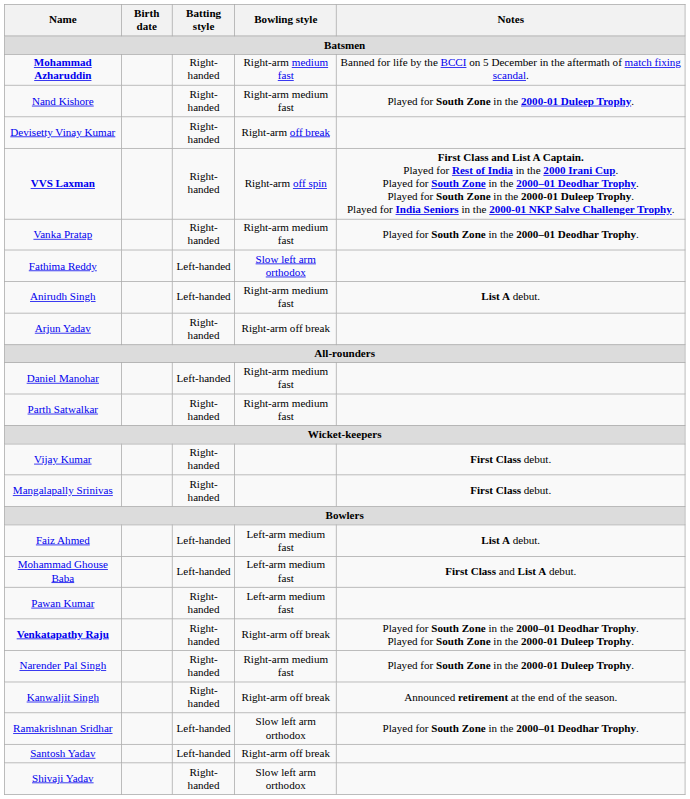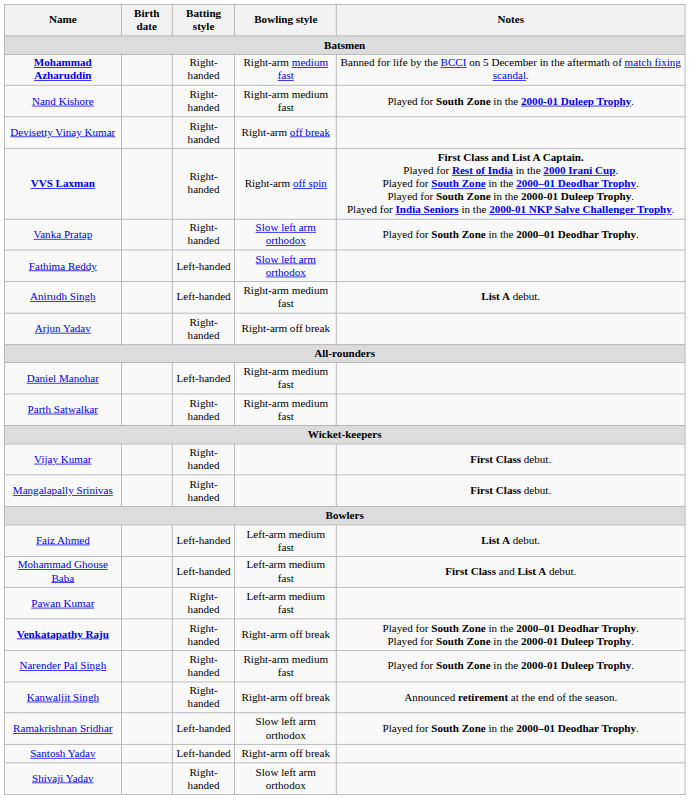 <table class="wikitable" style="font-size: 90%; text-align: center;width:70%;">
 <tr>
 <th align=center>Name</th>
 <th align=center>Birth date</th>
 <th align=center>Batting style</th>
 <th align=center>Bowling style</th>
 <th align=center>Notes</th>
 </tr>
 <tr>
 <th colspan="6" style="background: #DCDCDC" align="center">Batsmen</th>
 </tr>
 <tr>
 <td><strong><a href='#'>Mohammad Azharuddin</a></strong></td>
 <td></td>
 <td>Right-handed</td>
 <td>Right-arm <a href='#'>medium fast</a></td>
 <td>Banned for life by the <a href='#'>BCCI</a> on 5 December in the aftermath of <a href='#'>match fixing scandal</a>.</td>
 </tr>
 <tr>
 <td><a href='#'>Nand Kishore</a></td>
 <td></td>
 <td>Right-handed</td>
 <td>Right-arm medium fast</td>
 <td>Played for <strong>South Zone</strong> in the <strong><a href='#'>2000-01 Duleep Trophy</a></strong>.</td>
 </tr>
 <tr>
 <td><a href='#'>Devisetty Vinay Kumar</a></td>
 <td></td>
 <td>Right-handed</td>
 <td>Right-arm <a href='#'>off break</a></td>
 <td></td>
 </tr>
 <tr>
 <td><strong><a href='#'>VVS Laxman</a></strong></td>
 <td></td>
 <td>Right-handed</td>
 <td>Right-arm <a href='#'>off spin</a></td>
 <td><strong>First Class and List A Captain.</strong> <br> Played for <strong><a href='#'>Rest of India</a></strong> in the <strong><a href='#'>2000 Irani Cup</a></strong>. <br> Played for <strong><a href='#'>South Zone</a></strong> in the <strong><a href='#'>2000–01 Deodhar Trophy</a></strong>. <br> Played for <strong>South Zone</strong> in the <strong>2000-01 Duleep Trophy</strong>. <br> Played for <strong><a href='#'>India Seniors</a></strong> in the <strong><a href='#'>2000-01 NKP Salve Challenger Trophy</a></strong>.</td>
 </tr>
 <tr>
 <td><a href='#'>Vanka Pratap</a></td>
 <td></td>
 <td>Right-handed</td>
-<td>Right-arm medium fast</td>
+<td><a href='#'>Slow left arm orthodox</a></td>
 <td>Played for <strong>South Zone</strong> in the <strong>2000–01 Deodhar Trophy</strong>.</td>
 </tr>
 <tr>
 <td><a href='#'>Fathima Reddy</a></td>
 <td></td>
 <td>Left-handed</td>
 <td><a href='#'>Slow left arm orthodox</a></td>
 <td></td>
 </tr>
 <tr>
 <td><a href='#'>Anirudh Singh</a></td>
 <td></td>
 <td>Left-handed</td>
 <td>Right-arm medium fast</td>
 <td><strong>List A</strong> debut.</td>
 </tr>
 <tr>
 <td><a href='#'>Arjun Yadav</a></td>
 <td></td>
 <td>Right-handed</td>
 <td>Right-arm off break</td>
 <td></td>
 </tr>
 <tr>
 <th colspan="6" style="background: #DCDCDC" align="center">All-rounders</th>
 </tr>
 <tr>
 <td><a href='#'>Daniel Manohar</a></td>
 <td></td>
 <td>Left-handed</td>
 <td>Right-arm medium fast</td>
 <td></td>
 </tr>
 <tr>
 <td><a href='#'>Parth Satwalkar</a></td>
 <td></td>
 <td>Right-handed</td>
 <td>Right-arm medium fast</td>
 <td></td>
 </tr>
 <tr>
 <th colspan="6" style="background: #DCDCDC" align="center">Wicket-keepers</th>
 </tr>
 <tr>
 <td><a href='#'>Vijay Kumar</a></td>
 <td></td>
 <td>Right-handed</td>
 <td></td>
 <td><strong>First Class</strong> debut.</td>
 </tr>
 <tr>
 <td><a href='#'>Mangalapally Srinivas</a></td>
 <td></td>
 <td>Right-handed</td>
 <td></td>
 <td><strong>First Class</strong> debut.</td>
 </tr>
 <tr>
 <th colspan="6" style="background: #DCDCDC" align="center">Bowlers</th>
 </tr>
 <tr>
 <td><a href='#'>Faiz Ahmed</a></td>
 <td></td>
 <td>Left-handed</td>
 <td>Left-arm medium fast</td>
 <td><strong>List A</strong> debut.</td>
 </tr>
 <tr>
 <td><a href='#'>Mohammad Ghouse Baba</a></td>
 <td></td>
 <td>Left-handed</td>
 <td>Left-arm medium fast</td>
 <td><strong>First Class</strong> and <strong>List A</strong> debut.</td>
 </tr>
 <tr>
 <td><a href='#'>Pawan Kumar</a></td>
 <td></td>
 <td>Right-handed</td>
 <td>Left-arm medium fast</td>
 <td></td>
 </tr>
 <tr>
 <td><strong><a href='#'>Venkatapathy Raju</a></strong></td>
 <td></td>
 <td>Right-handed</td>
 <td>Right-arm off break</td>
 <td>Played for <strong>South Zone</strong> in the <strong>2000–01 Deodhar Trophy</strong>. <br> Played for <strong>South Zone</strong> in the <strong>2000-01 Duleep Trophy</strong>.</td>
 </tr>
 <tr>
 <td><a href='#'>Narender Pal Singh</a></td>
 <td></td>
 <td>Right-handed</td>
 <td>Right-arm medium fast</td>
 <td>Played for <strong>South Zone</strong> in the <strong>2000-01 Duleep Trophy</strong>.</td>
 </tr>
 <tr>
 <td><a href='#'>Kanwaljit Singh</a></td>
 <td></td>
 <td>Right-handed</td>
 <td>Right-arm off break</td>
 <td>Announced <strong>retirement</strong> at the end of the season.</td>
 </tr>
 <tr>
 <td><a href='#'>Ramakrishnan Sridhar</a></td>
 <td></td>
 <td>Left-handed</td>
 <td>Slow left arm orthodox</td>
 <td>Played for <strong>South Zone</strong> in the <strong>2000–01 Deodhar Trophy</strong>.</td>
 </tr>
 <tr>
 <td><a href='#'>Santosh Yadav</a></td>
 <td></td>
 <td>Left-handed</td>
 <td>Right-arm off break</td>
 <td></td>
 </tr>
 <tr>
 <td><a href='#'>Shivaji Yadav</a></td>
 <td></td>
 <td>Right-handed</td>
 <td>Slow left arm orthodox</td>
 <td></td>
 </tr>
 </table>
